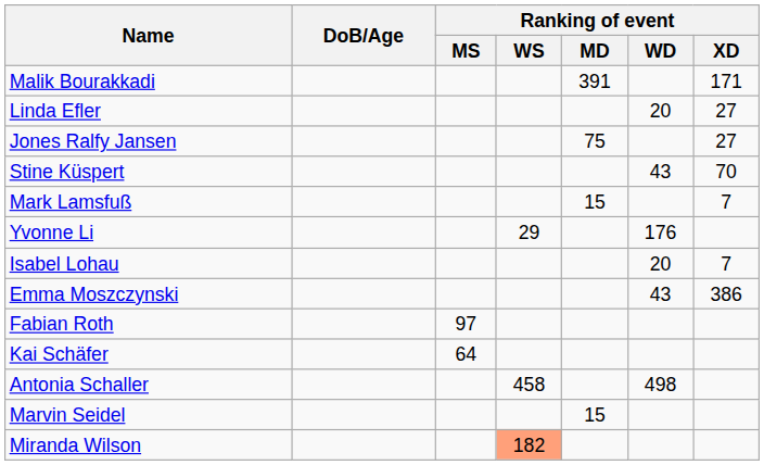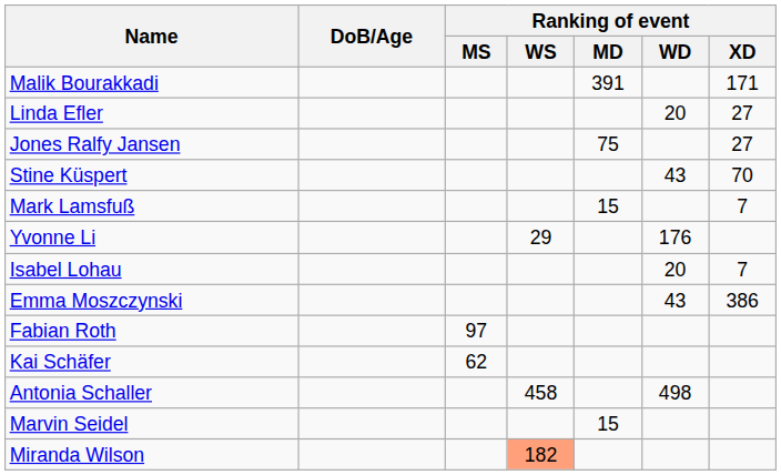 <table class="wikitable"  style="width:600px; font-size:95%; text-align:center">
 <tr>
 <th align="left" rowspan="2">Name</th>
 <th align="left" rowspan="2">DoB/Age</th>
 <th align="center" colspan="5">Ranking of event</th>
 </tr>
 <tr>
 <th align="left">MS</th>
 <th align="left">WS</th>
 <th align="left">MD</th>
 <th align="left">WD</th>
 <th align="left">XD</th>
 </tr>
 <tr>
 <td align="left"><a href='#'>Malik Bourakkadi</a></td>
 <td align="left"></td>
 <td></td>
 <td></td>
 <td>391</td>
 <td></td>
 <td>171</td>
 </tr>
 <tr>
 <td align="left"><a href='#'>Linda Efler</a></td>
 <td align="left"></td>
 <td></td>
 <td></td>
 <td></td>
 <td>20</td>
 <td>27</td>
 </tr>
 <tr>
 <td align="left"><a href='#'>Jones Ralfy Jansen</a></td>
 <td align="left"></td>
 <td></td>
 <td></td>
 <td>75</td>
 <td></td>
 <td>27</td>
 </tr>
 <tr>
 <td align="left"><a href='#'>Stine Küspert</a></td>
 <td align="left"></td>
 <td></td>
 <td></td>
 <td></td>
 <td>43</td>
 <td>70</td>
 </tr>
 <tr>
 <td align="left"><a href='#'>Mark Lamsfuß</a></td>
 <td align="left"></td>
 <td></td>
 <td></td>
 <td>15</td>
 <td></td>
 <td>7</td>
 </tr>
 <tr>
 <td align="left"><a href='#'>Yvonne Li</a></td>
 <td align="left"></td>
 <td></td>
 <td>29</td>
 <td></td>
 <td>176</td>
 <td></td>
 </tr>
 <tr>
 <td align="left"><a href='#'>Isabel Lohau</a></td>
 <td align="left"></td>
 <td></td>
 <td></td>
 <td></td>
 <td>20</td>
 <td>7</td>
 </tr>
 <tr>
 <td align="left"><a href='#'>Emma Moszczynski</a></td>
 <td align="left"></td>
 <td></td>
 <td></td>
 <td></td>
 <td>43</td>
 <td>386</td>
 </tr>
 <tr>
 <td align="left"><a href='#'>Fabian Roth</a></td>
 <td align="left"></td>
 <td>97</td>
 <td></td>
 <td></td>
 <td></td>
 <td></td>
 </tr>
 <tr>
 <td align="left"><a href='#'>Kai Schäfer</a></td>
 <td align="left"></td>
-<td>64</td>
+<td>62</td>
 <td></td>
 <td></td>
 <td></td>
 <td></td>
 </tr>
 <tr>
 <td align="left"><a href='#'>Antonia Schaller</a></td>
 <td align="left"></td>
 <td></td>
 <td>458</td>
 <td></td>
 <td>498</td>
 <td></td>
 </tr>
 <tr>
 <td align="left"><a href='#'>Marvin Seidel</a></td>
 <td align="left"></td>
 <td></td>
 <td></td>
 <td>15</td>
 <td></td>
 <td></td>
 </tr>
 <tr>
 <td align="left"><a href='#'>Miranda Wilson</a></td>
 <td align="left"></td>
 <td></td>
 <td style="background: lightsalmon;">182</td>
 <td></td>
 <td></td>
 <td></td>
 </tr>
 </table>
